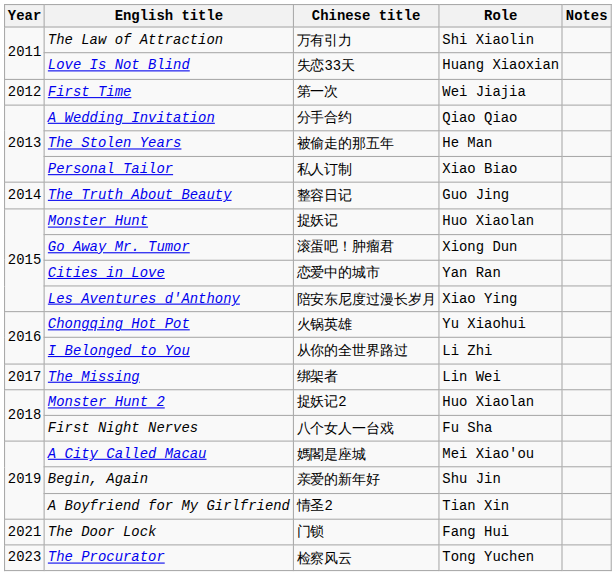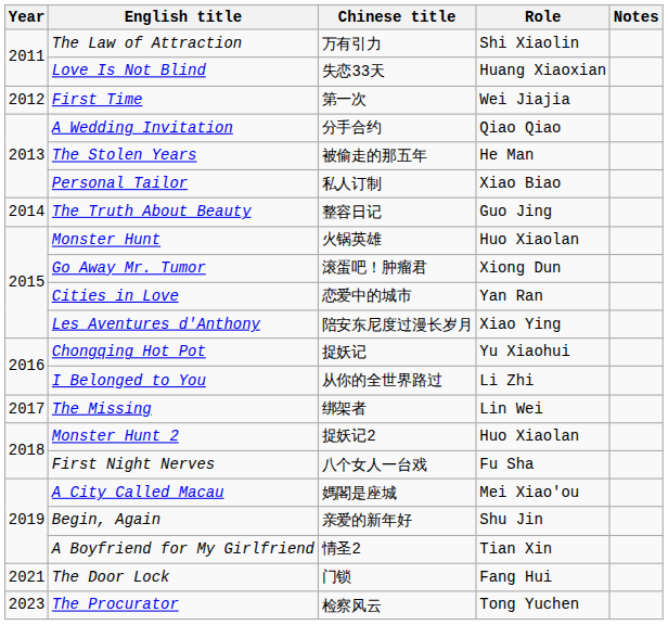 <table class="wikitable">
 <tr>
 <th>Year</th>
 <th>English title</th>
 <th>Chinese title</th>
 <th>Role</th>
 <th>Notes</th>
 </tr>
 <tr>
 <td rowspan=2>2011</td>
 <td><em>The Law of Attraction</em></td>
 <td>万有引力</td>
 <td>Shi Xiaolin</td>
 <td></td>
 </tr>
 <tr>
 <td><em><a href='#'>Love Is Not Blind</a></em></td>
 <td>失恋33天</td>
 <td>Huang Xiaoxian</td>
 <td></td>
 </tr>
 <tr>
 <td>2012</td>
 <td><em><a href='#'>First Time</a></em></td>
 <td>第一次</td>
 <td>Wei Jiajia</td>
 <td></td>
 </tr>
 <tr>
 <td rowspan=3>2013</td>
 <td><em><a href='#'>A Wedding Invitation</a></em></td>
 <td>分手合约</td>
 <td>Qiao Qiao</td>
 <td></td>
 </tr>
 <tr>
 <td><em><a href='#'>The Stolen Years</a></em></td>
 <td>被偷走的那五年</td>
 <td>He Man</td>
 <td></td>
 </tr>
 <tr>
 <td><em><a href='#'>Personal Tailor</a></em></td>
 <td>私人订制</td>
 <td>Xiao Biao</td>
 <td></td>
 </tr>
 <tr>
 <td>2014</td>
 <td><em><a href='#'>The Truth About Beauty</a></em></td>
 <td>整容日记</td>
 <td>Guo Jing</td>
 <td></td>
 </tr>
 <tr>
 <td rowspan=4>2015</td>
 <td><em><a href='#'>Monster Hunt</a></em></td>
-<td>捉妖记</td>
+<td>火锅英雄</td>
 <td>Huo Xiaolan</td>
 <td></td>
 </tr>
 <tr>
 <td><em><a href='#'>Go Away Mr. Tumor</a></em></td>
 <td>滚蛋吧！肿瘤君</td>
 <td>Xiong Dun</td>
 <td></td>
 </tr>
 <tr>
 <td><em><a href='#'>Cities in Love</a></em></td>
 <td>恋爱中的城市</td>
 <td>Yan Ran</td>
 <td></td>
 </tr>
 <tr>
 <td><em><a href='#'>Les Aventures d'Anthony</a></em></td>
 <td>陪安东尼度过漫长岁月</td>
 <td>Xiao Ying</td>
 <td></td>
 </tr>
 <tr>
 <td rowspan=2>2016</td>
 <td><em><a href='#'>Chongqing Hot Pot</a></em></td>
-<td>火锅英雄</td>
+<td>捉妖记</td>
 <td>Yu Xiaohui</td>
 <td></td>
 </tr>
 <tr>
 <td><em><a href='#'>I Belonged to You</a></em></td>
 <td>从你的全世界路过</td>
 <td>Li Zhi</td>
 <td></td>
 </tr>
 <tr>
 <td>2017</td>
 <td><em><a href='#'>The Missing</a></em></td>
 <td>绑架者</td>
 <td>Lin Wei</td>
 <td></td>
 </tr>
 <tr>
 <td rowspan=2>2018</td>
 <td><em><a href='#'>Monster Hunt 2</a></em></td>
 <td>捉妖记2</td>
 <td>Huo Xiaolan</td>
 <td></td>
 </tr>
 <tr>
 <td><em>First Night Nerves</em></td>
 <td>八个女人一台戏</td>
 <td>Fu Sha</td>
 <td></td>
 </tr>
 <tr>
 <td rowspan=3>2019</td>
 <td><em><a href='#'>A City Called Macau</a></em></td>
 <td>媽閣是座城</td>
 <td>Mei Xiao'ou</td>
 <td></td>
 </tr>
 <tr>
 <td><em>Begin, Again</em></td>
 <td>亲爱的新年好</td>
 <td>Shu Jin</td>
 <td></td>
 </tr>
 <tr>
 <td><em>A Boyfriend for My Girlfriend</em></td>
 <td>情圣2</td>
 <td>Tian Xin</td>
 <td></td>
 </tr>
 <tr>
 <td>2021</td>
 <td><em>The Door Lock</em></td>
 <td>门锁</td>
 <td>Fang Hui</td>
 <td></td>
 </tr>
 <tr>
 <td>2023</td>
 <td><em><a href='#'>The Procurator</a></em></td>
 <td>检察风云</td>
 <td>Tong Yuchen</td>
 <td></td>
 </tr>
 </table>
